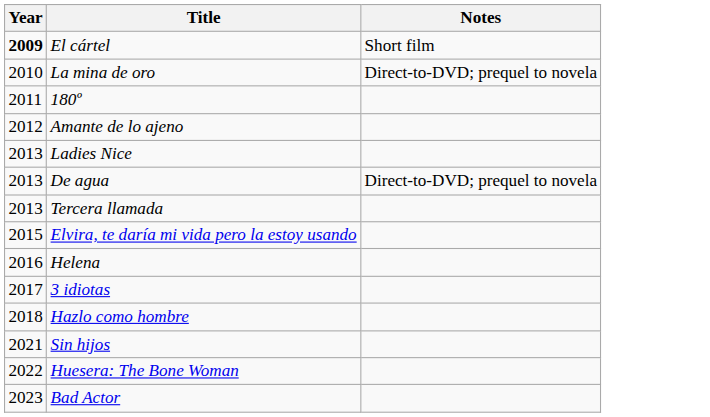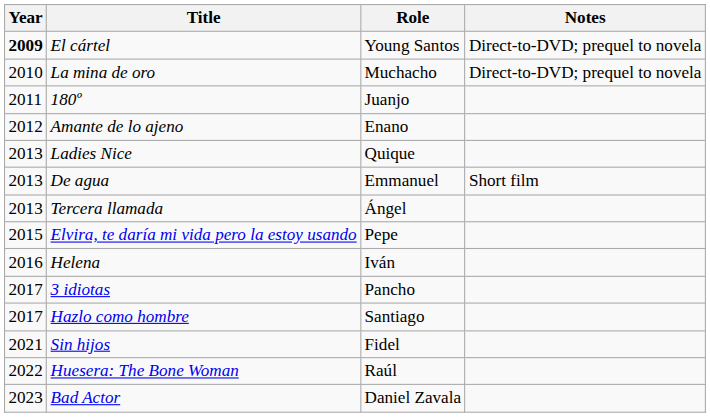 <table class="wikitable sortable">
 <tr>
 <th>Year</th>
 <th>Title</th>
+<th>Role</th>
 <th class="unsortable">Notes</th>
 </tr>
 <tr>
 <td><strong>2009</strong></td>
 <td><em>El cártel</em></td>
-<td>Short film</td>
+<td>Young Santos</td>
+<td>Direct-to-DVD; prequel to novela</td>
 </tr>
 <tr>
 <td>2010</td>
 <td><em>La mina de oro</em></td>
+<td>Muchacho</td>
 <td>Direct-to-DVD; prequel to novela</td>
 </tr>
 <tr>
 <td>2011</td>
 <td><em>180º</em></td>
+<td>Juanjo</td>
 <td></td>
 </tr>
 <tr>
 <td>2012</td>
 <td><em>Amante de lo ajeno</em></td>
+<td>Enano</td>
 <td></td>
 </tr>
 <tr>
 <td>2013</td>
 <td><em>Ladies Nice</em></td>
+<td>Quique</td>
 <td></td>
 </tr>
 <tr>
 <td>2013</td>
 <td><em>De agua</em></td>
-<td>Direct-to-DVD; prequel to novela</td>
+<td>Emmanuel</td>
+<td>Short film</td>
 </tr>
 <tr>
 <td>2013</td>
 <td><em>Tercera llamada</em></td>
+<td>Ángel</td>
 <td></td>
 </tr>
 <tr>
 <td>2015</td>
 <td><em><a href='#'>Elvira, te daría mi vida pero la estoy usando</a></em></td>
+<td>Pepe</td>
 <td></td>
 </tr>
 <tr>
 <td>2016</td>
 <td><em>Helena</em></td>
+<td>Iván</td>
 <td></td>
 </tr>
 <tr>
 <td>2017</td>
 <td><em><a href='#'>3 idiotas</a></em></td>
+<td>Pancho</td>
 <td></td>
 </tr>
 <tr>
-<td>2018</td>
+<td>2017</td>
 <td><em><a href='#'>Hazlo como hombre</a></em></td>
+<td>Santiago</td>
 <td></td>
 </tr>
 <tr>
 <td>2021</td>
 <td><em><a href='#'>Sin hijos</a></em></td>
+<td>Fidel</td>
 <td></td>
 </tr>
 <tr>
 <td>2022</td>
 <td><em><a href='#'>Huesera: The Bone Woman</a></em></td>
+<td>Raúl</td>
 <td></td>
 </tr>
 <tr>
 <td>2023</td>
 <td><em><a href='#'>Bad Actor</a></em></td>
+<td>Daniel Zavala</td>
 <td></td>
 </tr>
 </table>
